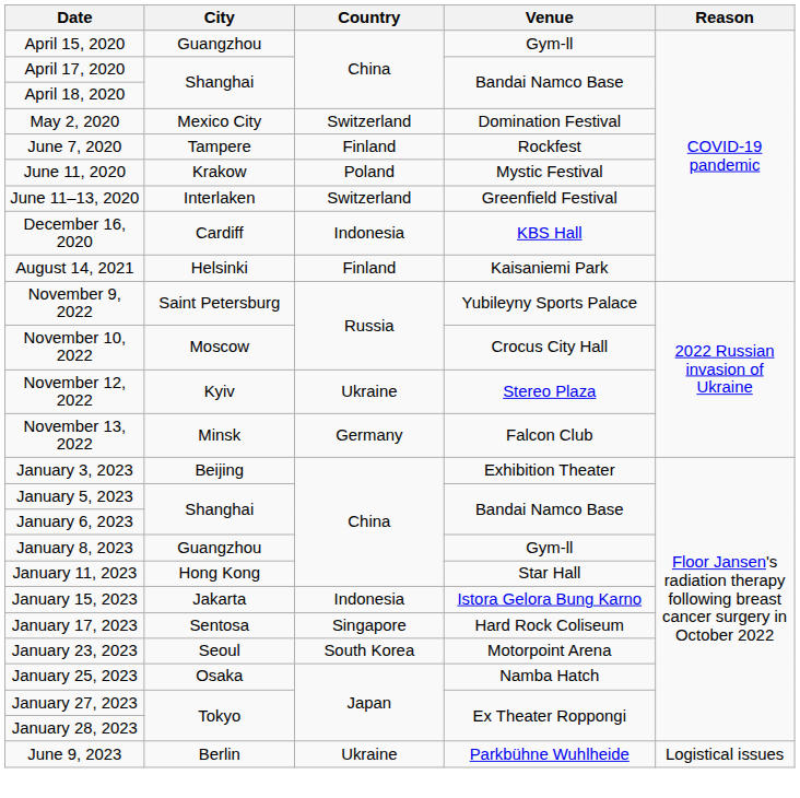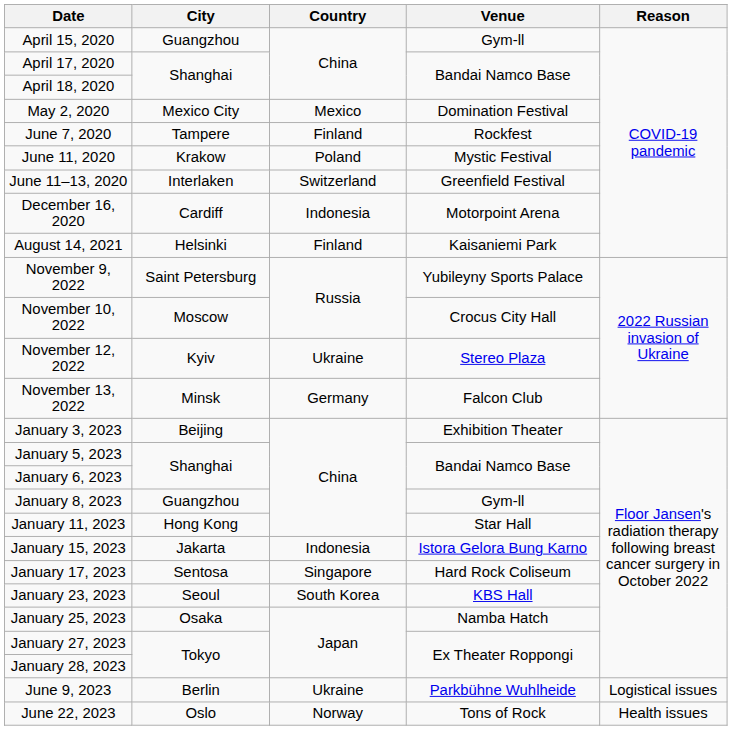 <table class="wikitable" style="text-align:center;">
 <tr>
 <th width="130">Date</th>
 <th width="140">City</th>
 <th width="140">Country</th>
 <th width="200">Venue</th>
 <th width="130">Reason</th>
 </tr>
 <tr>
 <td>April 15, 2020</td>
 <td>Guangzhou</td>
 <td rowspan="3">China</td>
 <td>Gym-ll</td>
 <td rowspan="9"><a href='#'>COVID-19 pandemic</a></td>
 </tr>
 <tr>
 <td>April 17, 2020</td>
 <td rowspan="2">Shanghai</td>
 <td rowspan="2">Bandai Namco Base</td>
 </tr>
 <tr>
 <td>April 18, 2020</td>
 </tr>
 <tr>
 <td>May 2, 2020</td>
 <td>Mexico City</td>
-<td>Switzerland</td>
+<td>Mexico</td>
 <td>Domination Festival</td>
 </tr>
 <tr>
 <td>June 7, 2020</td>
 <td>Tampere</td>
 <td>Finland</td>
 <td>Rockfest</td>
 </tr>
 <tr>
 <td>June 11, 2020</td>
 <td>Krakow</td>
 <td>Poland</td>
 <td>Mystic Festival</td>
 </tr>
 <tr>
 <td>June 11–13, 2020</td>
 <td>Interlaken</td>
 <td>Switzerland</td>
 <td>Greenfield Festival</td>
 </tr>
 <tr>
 <td>December 16, 2020</td>
 <td>Cardiff</td>
 <td>Indonesia</td>
-<td><a href='#'>KBS Hall</a></td>
+<td>Motorpoint Arena</td>
 </tr>
 <tr>
 <td>August 14, 2021</td>
 <td>Helsinki</td>
 <td>Finland</td>
 <td>Kaisaniemi Park</td>
 </tr>
 <tr>
 <td>November 9, 2022</td>
 <td>Saint Petersburg</td>
 <td rowspan="2">Russia</td>
 <td>Yubileyny Sports Palace</td>
 <td rowspan="4"><a href='#'>2022 Russian invasion of Ukraine</a></td>
 </tr>
 <tr>
 <td>November 10, 2022</td>
 <td>Moscow</td>
 <td>Crocus City Hall</td>
 </tr>
 <tr>
 <td>November 12, 2022</td>
 <td>Kyiv</td>
 <td>Ukraine</td>
 <td><a href='#'>Stereo Plaza</a></td>
 </tr>
 <tr>
 <td>November 13, 2022</td>
 <td>Minsk</td>
 <td>Germany</td>
 <td>Falcon Club</td>
 </tr>
 <tr>
 <td>January 3, 2023</td>
 <td>Beijing</td>
 <td rowspan="5">China</td>
 <td>Exhibition Theater</td>
 <td rowspan="11"><a href='#'>Floor Jansen</a>'s radiation therapy following breast cancer surgery in October 2022</td>
 </tr>
 <tr>
 <td>January 5, 2023</td>
 <td rowspan="2">Shanghai</td>
 <td rowspan="2">Bandai Namco Base</td>
 </tr>
 <tr>
 <td>January 6, 2023</td>
 </tr>
 <tr>
 <td>January 8, 2023</td>
 <td>Guangzhou</td>
 <td>Gym-ll</td>
 </tr>
 <tr>
 <td>January 11, 2023</td>
 <td>Hong Kong</td>
 <td>Star Hall</td>
 </tr>
 <tr>
 <td>January 15, 2023</td>
 <td>Jakarta</td>
 <td>Indonesia</td>
 <td><a href='#'>Istora Gelora Bung Karno</a></td>
 </tr>
 <tr>
 <td>January 17, 2023</td>
 <td>Sentosa</td>
 <td>Singapore</td>
 <td>Hard Rock Coliseum</td>
 </tr>
 <tr>
 <td>January 23, 2023</td>
 <td>Seoul</td>
 <td>South Korea</td>
-<td>Motorpoint Arena</td>
+<td><a href='#'>KBS Hall</a></td>
 </tr>
 <tr>
 <td>January 25, 2023</td>
 <td>Osaka</td>
 <td rowspan="3">Japan</td>
 <td>Namba Hatch</td>
 </tr>
 <tr>
 <td>January 27, 2023</td>
 <td rowspan="2">Tokyo</td>
 <td rowspan="2">Ex Theater Roppongi</td>
 </tr>
 <tr>
 <td>January 28, 2023</td>
 </tr>
 <tr>
 <td>June 9, 2023</td>
 <td>Berlin</td>
 <td>Ukraine</td>
 <td><a href='#'>Parkbühne Wuhlheide</a></td>
 <td>Logistical issues</td>
 </tr>
+<tr>
+<td>June 22, 2023</td>
+<td>Oslo</td>
+<td>Norway</td>
+<td>Tons of Rock</td>
+<td>Health issues</td>
+</tr>
 </table>
